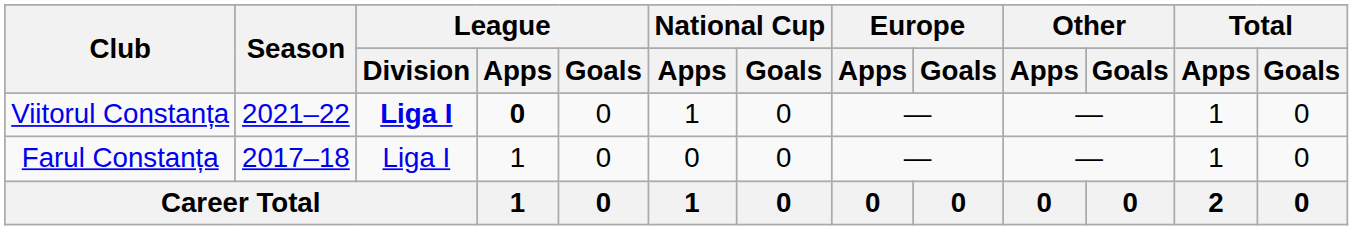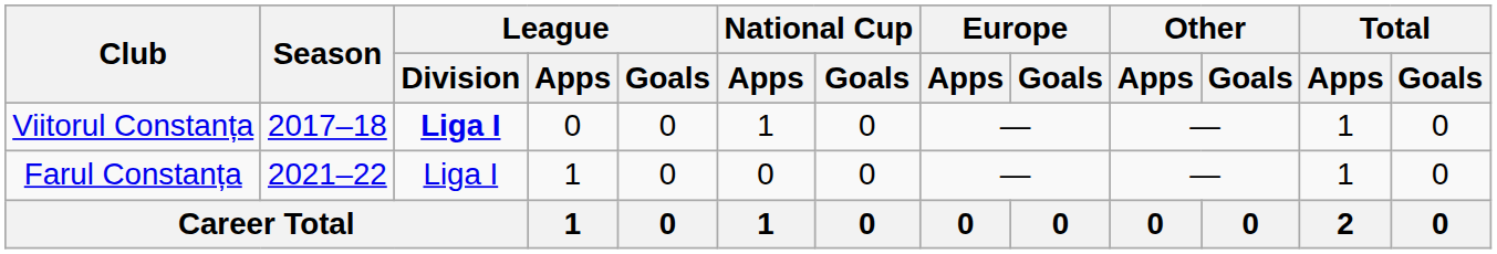 <table class=wikitable style=text-align:center>
 <tr>
 <th rowspan=2>Club</th>
 <th rowspan=2>Season</th>
 <th colspan=3>League</th>
 <th colspan=2>National Cup</th>
 <th colspan=2>Europe</th>
 <th colspan=2>Other</th>
 <th colspan=2>Total</th>
 </tr>
 <tr>
 <th>Division</th>
 <th>Apps</th>
 <th>Goals</th>
 <th>Apps</th>
 <th>Goals</th>
 <th>Apps</th>
 <th>Goals</th>
 <th>Apps</th>
 <th>Goals</th>
 <th>Apps</th>
 <th>Goals</th>
 </tr>
 <tr>
 <td rowspan="1"><a href='#'>Viitorul Constanța</a></td>
-<td><a href='#'>2021–22</a></td>
+<td><a href='#'>2017–18</a></td>
 <td rowspan="1"><strong><a href='#'>Liga I</a></strong></td>
-<td><strong>0</strong></td>
+<td>0</td>
 <td>0</td>
 <td>1</td>
 <td>0</td>
 <td colspan="2">—</td>
 <td colspan="2">—</td>
 <td>1</td>
 <td>0</td>
 </tr>
 <tr>
 <td rowspan="1"><a href='#'>Farul Constanța</a></td>
-<td><a href='#'>2017–18</a></td>
+<td><a href='#'>2021–22</a></td>
 <td rowspan="1"><a href='#'>Liga I</a></td>
 <td>1</td>
 <td>0</td>
 <td>0</td>
 <td>0</td>
 <td colspan="2">—</td>
 <td colspan="2">—</td>
 <td>1</td>
 <td>0</td>
 </tr>
 <tr>
 <th colspan="3">Career Total</th>
 <th>1</th>
 <th>0</th>
 <th>1</th>
 <th>0</th>
 <th>0</th>
 <th>0</th>
 <th>0</th>
 <th>0</th>
 <th>2</th>
 <th>0</th>
 </tr>
 </table>
